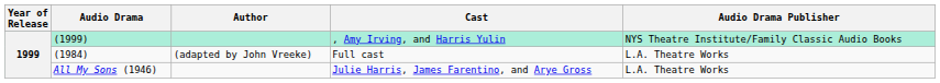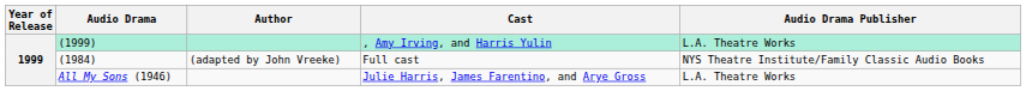 <table class="wikitable sortable mw-collapsible" style="width:100%">
 <tr bgcolor="#bebebe">
 <th width="5%">Year of Release</th>
 <th>Audio Drama</th>
 <th>Author</th>
 <th>Cast</th>
 <th>Audio Drama Publisher</th>
 </tr>
 <tr style="background:#ABEED9">
 <th rowspan="3">1999<br></th>
 <td><em></em> (1999)</td>
 <td></td>
 <td>, <a href='#'>Amy Irving</a>, and <a href='#'>Harris Yulin</a></td>
-<td>NYS Theatre Institute/Family Classic Audio Books</td>
+<td>L.A. Theatre Works</td>
 </tr>
 <tr>
 <td><em></em> (1984)</td>
 <td> (adapted by John Vreeke)</td>
 <td>Full cast</td>
-<td>L.A. Theatre Works</td>
+<td>NYS Theatre Institute/Family Classic Audio Books</td>
 </tr>
 <tr>
 <td><em><a href='#'>All My Sons</a></em> (1946)</td>
 <td></td>
 <td><a href='#'>Julie Harris</a>, <a href='#'>James Farentino</a>, and <a href='#'>Arye Gross</a></td>
 <td>L.A. Theatre Works</td>
 </tr>
 </table>
